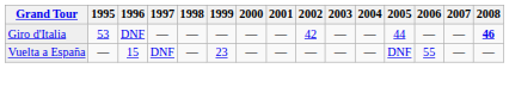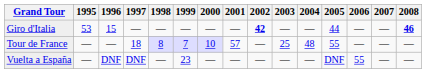 <table class="wikitable">
 <tr>
 <th scope="col"><a href='#'>Grand Tour</a></th>
 <th scope="col">1995</th>
 <th scope="col">1996</th>
 <th scope="col">1997</th>
 <th scope="col">1998</th>
 <th scope="col">1999</th>
 <th scope="col">2000</th>
 <th scope="col">2001</th>
 <th scope="col">2002</th>
 <th scope="col">2003</th>
 <th scope="col">2004</th>
 <th scope="col">2005</th>
 <th scope="col">2006</th>
 <th scope="col">2007</th>
 <th scope="col">2008</th>
 </tr>
 <tr style="text-align:center;">
 <td style="text-align:left; background:#efefef;"> <a href='#'>Giro d'Italia</a></td>
 <td><a href='#'>53</a></td>
-<td><a href='#'>DNF</a></td>
+<td><a href='#'>15</a></td>
 <td>—</td>
 <td>—</td>
 <td>—</td>
 <td>—</td>
 <td>—</td>
-<td><a href='#'>42</a></td>
+<td><strong><a href='#'>42</a></strong></td>
 <td>—</td>
 <td>—</td>
 <td><a href='#'>44</a></td>
 <td>—</td>
 <td>—</td>
 <td><strong><a href='#'>46</a></strong></td>
 </tr>
 <tr style="text-align:center;">
+<td style="text-align:left; background:#efefef;"> <a href='#'>Tour de France</a></td>
+<td>—</td>
+<td>—</td>
+<td><a href='#'>18</a></td>
+<td style="background:#ddf;"><a href='#'>8</a></td>
+<td style="background:#ddf;"><a href='#'>7</a></td>
+<td style="background:#ddf;"><a href='#'>10</a></td>
+<td><a href='#'>57</a></td>
+<td>—</td>
+<td><a href='#'>25</a></td>
+<td><a href='#'>48</a></td>
+<td><a href='#'>55</a></td>
+<td>—</td>
+<td>—</td>
+<td>—</td>
+</tr>
+<tr style="text-align:center;">
 <td style="text-align:left; background:#efefef;"> <a href='#'>Vuelta a España</a></td>
 <td>—</td>
-<td><a href='#'>15</a></td>
+<td><a href='#'>DNF</a></td>
 <td><a href='#'>DNF</a></td>
 <td>—</td>
 <td><a href='#'>23</a></td>
 <td>—</td>
 <td>—</td>
 <td>—</td>
 <td>—</td>
 <td>—</td>
 <td><a href='#'>DNF</a></td>
 <td><a href='#'>55</a></td>
 <td>—</td>
 <td>—</td>
 </tr>
 </table>
